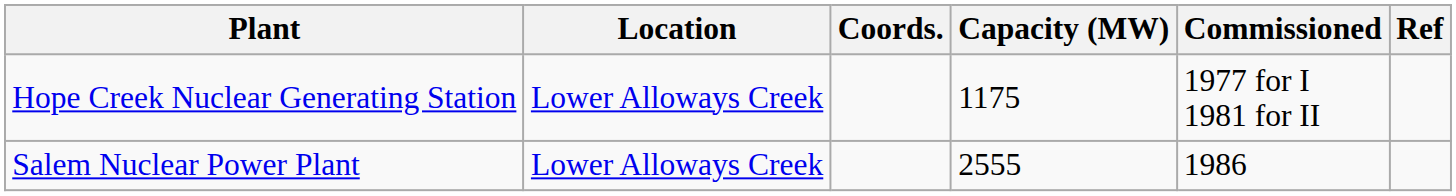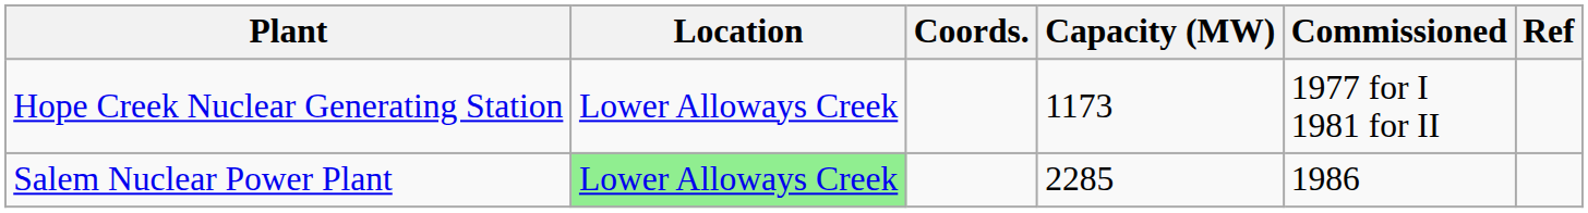 <table class="wikitable sortable">
 <tr>
 <th>Plant</th>
 <th>Location</th>
 <th>Coords.</th>
 <th>Capacity (MW)</th>
 <th>Commissioned</th>
 <th>Ref</th>
 </tr>
 <tr>
 <td><a href='#'>Hope Creek Nuclear Generating Station</a></td>
 <td><a href='#'>Lower Alloways Creek</a></td>
 <td></td>
-<td>1175</td>
+<td>1173</td>
 <td>1977 for I<br>1981 for II</td>
 <td></td>
 </tr>
 <tr>
 <td><a href='#'>Salem Nuclear Power Plant</a></td>
-<td><a href='#'>Lower Alloways Creek</a></td>
+<td style="background: lightgreen;"><a href='#'>Lower Alloways Creek</a></td>
 <td></td>
-<td>2555</td>
+<td>2285</td>
 <td>1986</td>
 <td></td>
 </tr>
 </table>
